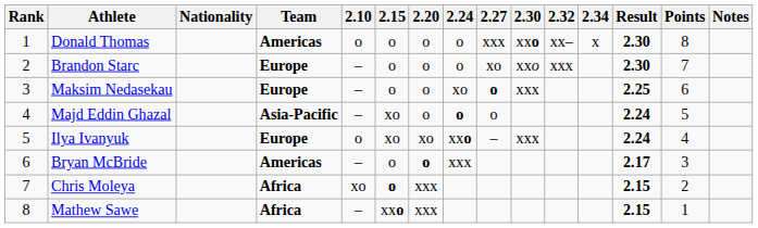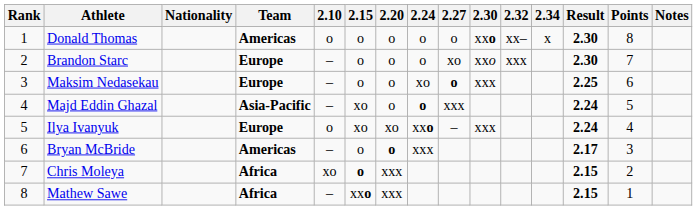 <table class="wikitable sortable" style="text-align:center">
 <tr>
 <th>Rank</th>
 <th>Athlete</th>
 <th>Nationality</th>
 <th>Team</th>
 <th>2.10</th>
 <th>2.15</th>
 <th>2.20</th>
 <th>2.24</th>
 <th>2.27</th>
 <th>2.30</th>
 <th>2.32</th>
 <th>2.34</th>
 <th>Result</th>
 <th>Points</th>
 <th>Notes</th>
 </tr>
 <tr>
 <td>1</td>
 <td align="left"><a href='#'>Donald Thomas</a></td>
 <td align=left></td>
 <td align=left><strong>Americas</strong></td>
 <td>o</td>
 <td>o</td>
 <td>o</td>
 <td>o</td>
-<td>xxx</td>
+<td>o</td>
 <td>xx<strong>o</strong></td>
 <td>xx–</td>
 <td>x</td>
 <td><strong>2.30</strong></td>
 <td>8</td>
 <td></td>
 </tr>
 <tr>
 <td>2</td>
 <td align="left"><a href='#'>Brandon Starc</a></td>
 <td align=left></td>
 <td align=left><strong>Europe</strong></td>
 <td>–</td>
 <td>o</td>
 <td>o</td>
 <td>o</td>
 <td>xo</td>
 <td>xx<em>o</em></td>
 <td>xxx</td>
 <td></td>
 <td><strong>2.30</strong></td>
 <td>7</td>
 <td></td>
 </tr>
 <tr>
 <td>3</td>
 <td align="left"><a href='#'>Maksim Nedasekau</a></td>
 <td align=left></td>
 <td align=left><strong>Europe</strong></td>
 <td>–</td>
 <td>o</td>
 <td>o</td>
 <td>xo</td>
 <td><strong>o</strong></td>
 <td>xxx</td>
 <td></td>
 <td></td>
 <td><strong>2.25</strong></td>
 <td>6</td>
 <td></td>
 </tr>
 <tr>
 <td>4</td>
 <td align="left"><a href='#'>Majd Eddin Ghazal</a></td>
 <td align=left></td>
 <td align=left><strong>Asia-Pacific</strong></td>
 <td>–</td>
 <td>xo</td>
 <td>o</td>
 <td><strong>o</strong></td>
-<td>o</td>
+<td>xxx</td>
 <td></td>
 <td></td>
 <td></td>
 <td><strong>2.24</strong></td>
 <td>5</td>
 <td></td>
 </tr>
 <tr>
 <td>5</td>
 <td align="left"><a href='#'>Ilya Ivanyuk</a></td>
 <td align=left></td>
 <td align=left><strong>Europe</strong></td>
 <td>o</td>
 <td>xo</td>
 <td>xo</td>
 <td>xx<strong>o</strong></td>
 <td>–</td>
 <td>xxx</td>
 <td></td>
 <td></td>
 <td><strong>2.24</strong></td>
 <td>4</td>
 <td></td>
 </tr>
 <tr>
 <td>6</td>
 <td align="left"><a href='#'>Bryan McBride</a></td>
 <td align=left></td>
 <td align=left><strong>Americas</strong></td>
 <td>–</td>
 <td>o</td>
 <td><strong>o</strong></td>
 <td>xxx</td>
 <td></td>
 <td></td>
 <td></td>
 <td></td>
 <td><strong>2.17</strong></td>
 <td>3</td>
 <td></td>
 </tr>
 <tr>
 <td>7</td>
 <td align="left"><a href='#'>Chris Moleya</a></td>
 <td align=left></td>
 <td align=left><strong>Africa</strong></td>
 <td>xo</td>
 <td><strong>o</strong></td>
 <td>xxx</td>
 <td></td>
 <td></td>
 <td></td>
 <td></td>
 <td></td>
 <td><strong>2.15</strong></td>
 <td>2</td>
 <td></td>
 </tr>
 <tr>
 <td>8</td>
 <td align="left"><a href='#'>Mathew Sawe</a></td>
 <td align=left></td>
 <td align=left><strong>Africa</strong></td>
 <td>–</td>
 <td>xx<strong>o</strong></td>
 <td>xxx</td>
 <td></td>
 <td></td>
 <td></td>
 <td></td>
 <td></td>
 <td><strong>2.15</strong></td>
 <td>1</td>
 <td></td>
 </tr>
 </table>
